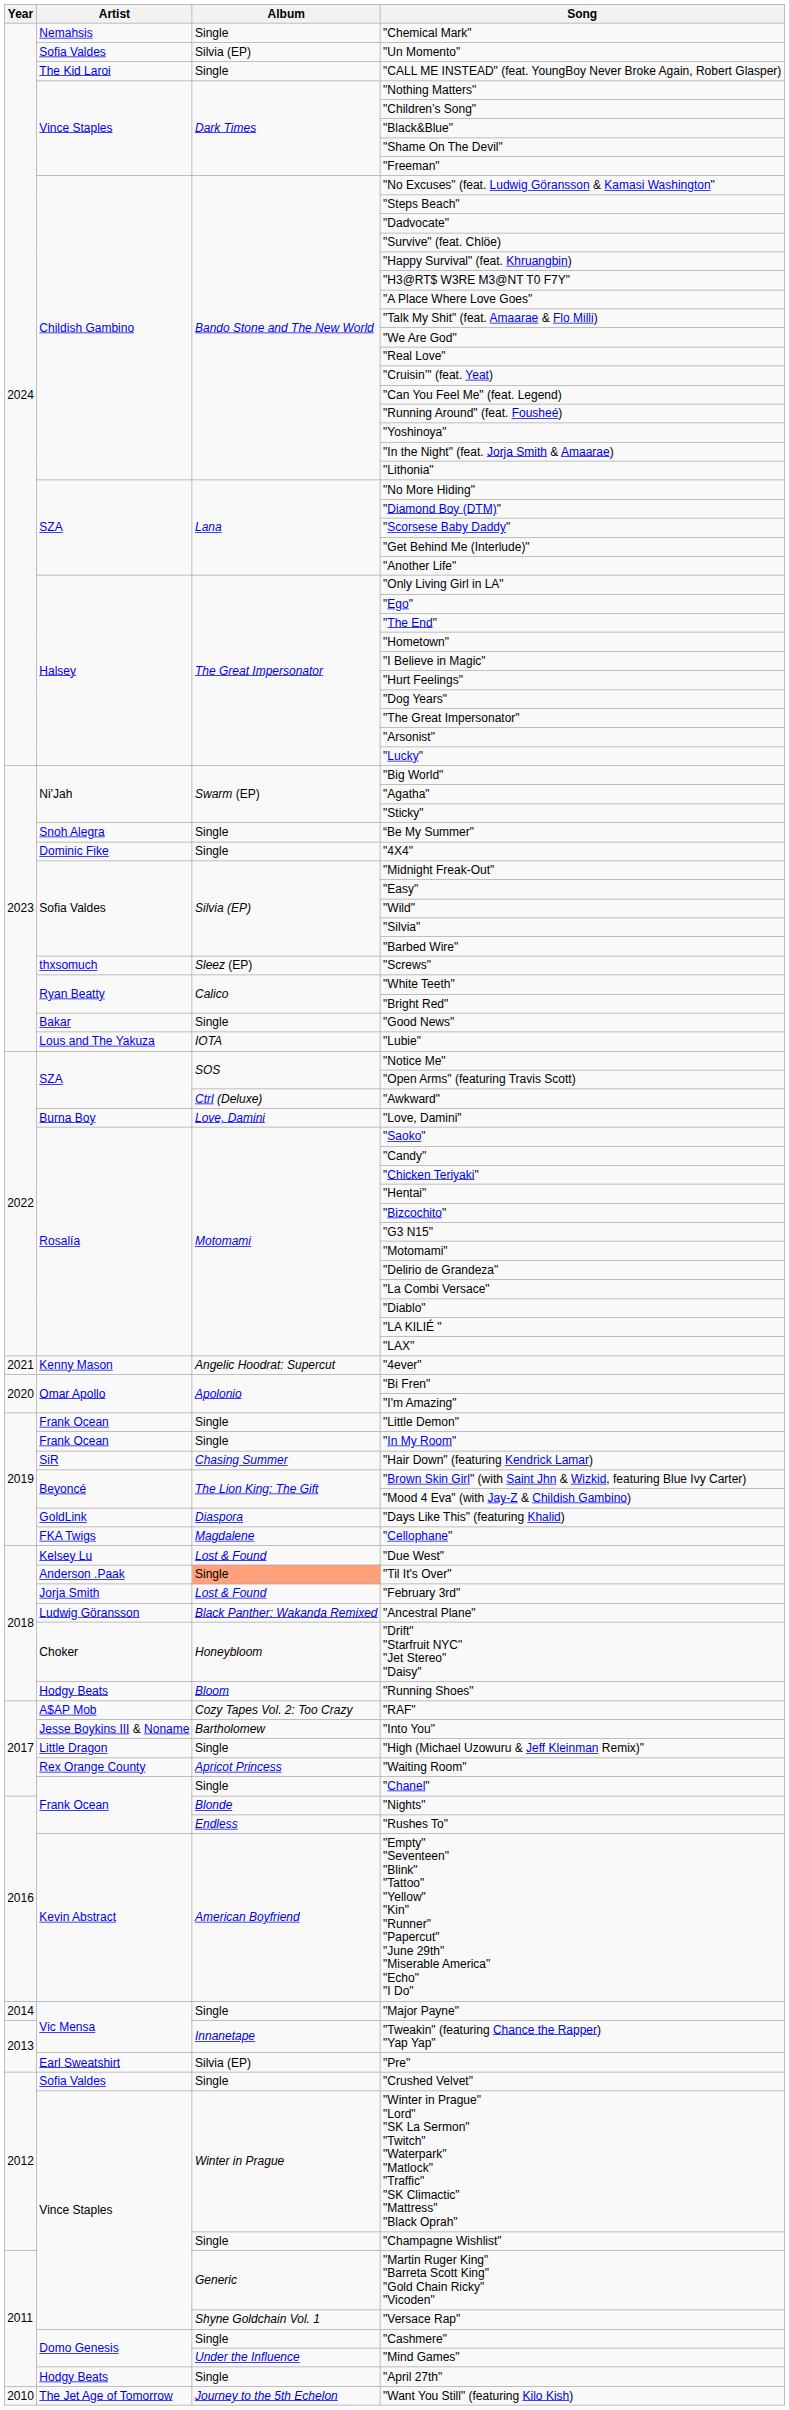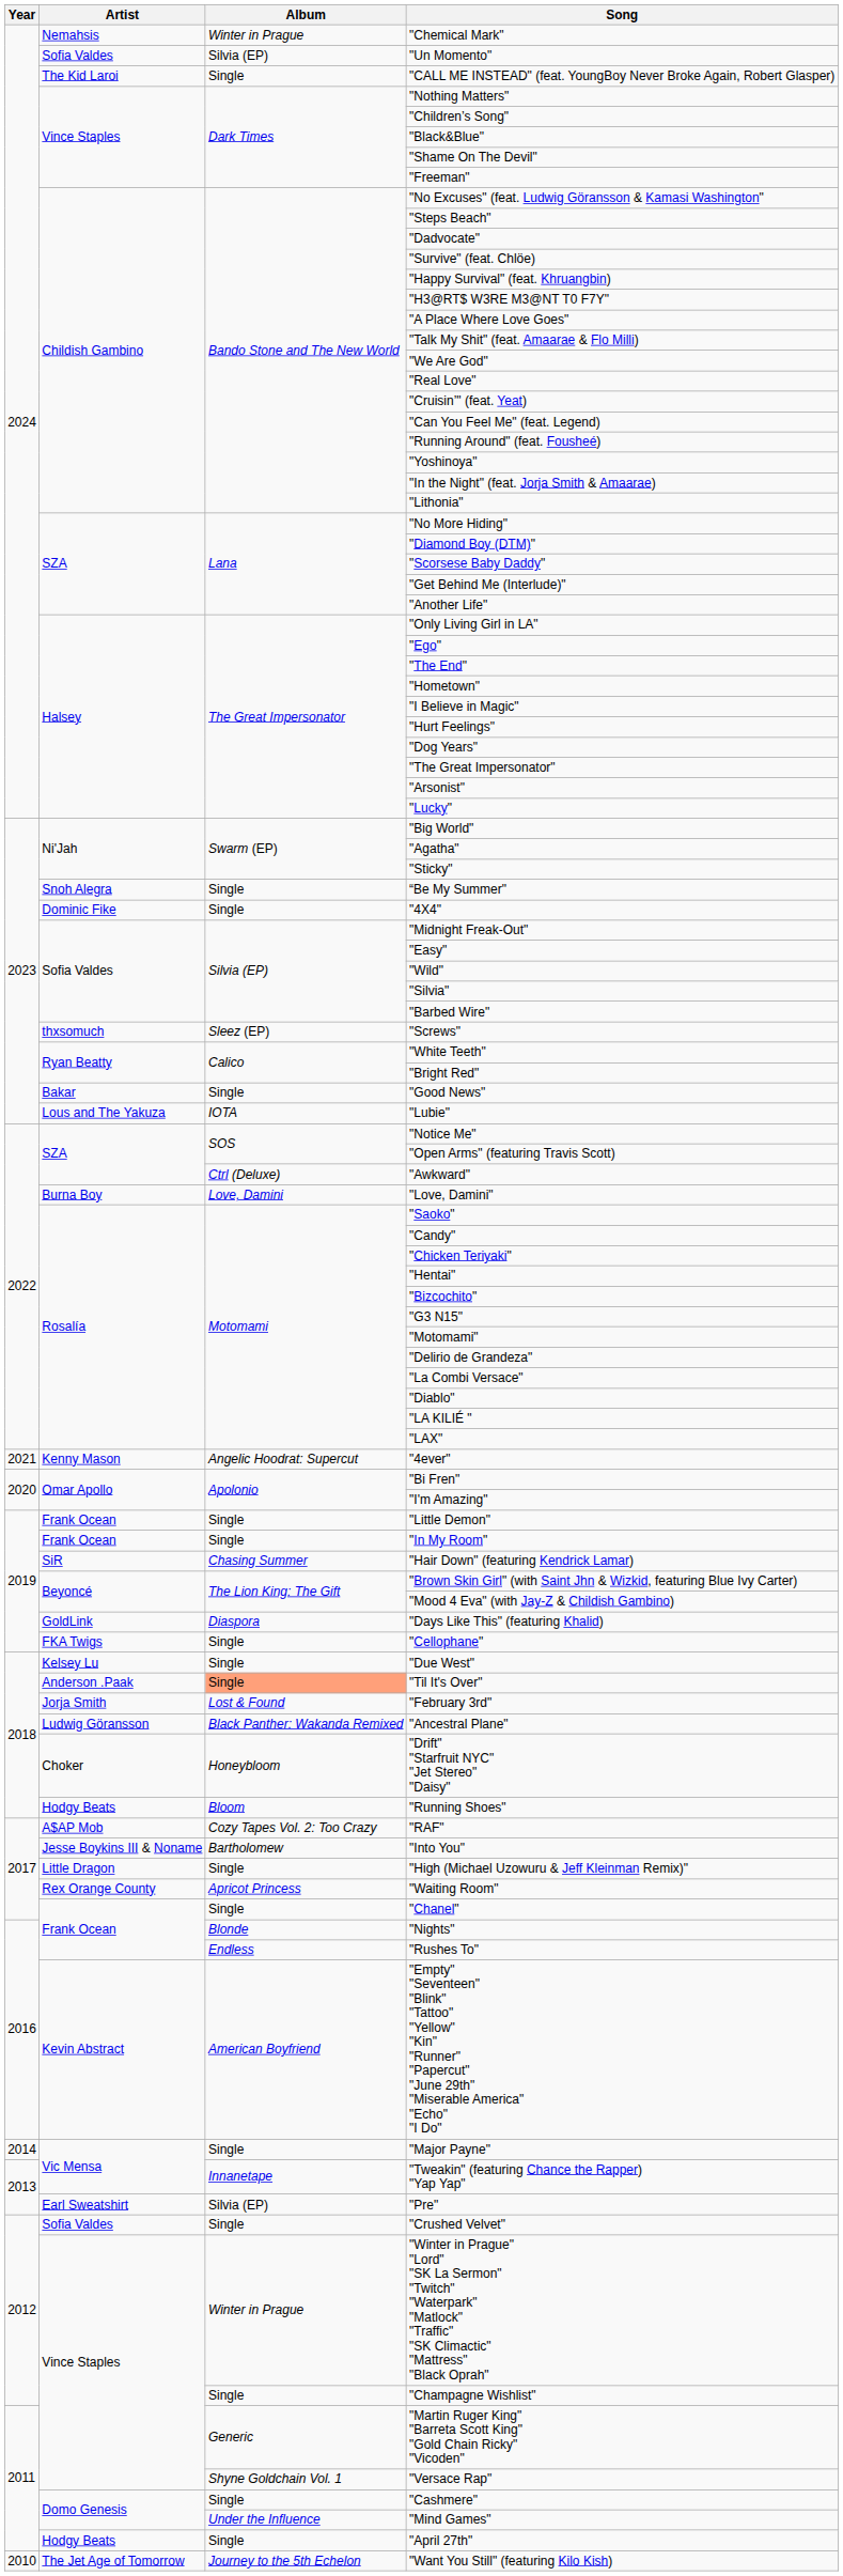 <table class="wikitable">
 <tr>
 <th>Year</th>
 <th>Artist</th>
 <th>Album</th>
 <th>Song</th>
 </tr>
 <tr>
 <td rowspan="39">2024</td>
 <td><a href='#'>Nemahsis</a></td>
-<td>Single</td>
+<td><em>Winter in Prague</em></td>
 <td>"Chemical Mark"</td>
 </tr>
 <tr>
 <td><a href='#'>Sofia Valdes</a></td>
 <td>Silvia (EP)</td>
 <td>"Un Momento"</td>
 </tr>
 <tr>
 <td><a href='#'>The Kid Laroi</a></td>
 <td>Single</td>
 <td>"CALL ME INSTEAD" (feat. YoungBoy Never Broke Again, Robert Glasper)</td>
 </tr>
 <tr>
 <td rowspan="5"><a href='#'>Vince Staples</a></td>
 <td rowspan="5"><a href='#'><em>Dark Times</em></a></td>
 <td>"Nothing Matters"</td>
 </tr>
 <tr>
 <td>"Children’s Song"</td>
 </tr>
 <tr>
 <td>"Black&Blue"</td>
 </tr>
 <tr>
 <td>"Shame On The Devil"</td>
 </tr>
 <tr>
 <td>"Freeman"</td>
 </tr>
 <tr>
 <td rowspan="16"><a href='#'>Childish Gambino</a></td>
 <td rowspan="16"><a href='#'><em>Bando Stone and The New World</em></a></td>
 <td>"No Excuses" (feat. <a href='#'>Ludwig Göransson</a> & <a href='#'>Kamasi Washington</a>"</td>
 </tr>
 <tr>
 <td>"Steps Beach"</td>
 </tr>
 <tr>
 <td>"Dadvocate"</td>
 </tr>
 <tr>
 <td>"Survive" (feat. Chlöe)</td>
 </tr>
 <tr>
 <td>"Happy Survival" (feat. <a href='#'>Khruangbin</a>)</td>
 </tr>
 <tr>
 <td>"H3@RT$ W3RE M3@NT T0 F7Y"</td>
 </tr>
 <tr>
 <td>"A Place Where Love Goes"</td>
 </tr>
 <tr>
 <td>"Talk My Shit" (feat. <a href='#'>Amaarae</a> & <a href='#'>Flo Milli</a>)</td>
 </tr>
 <tr>
 <td>"We Are God"</td>
 </tr>
 <tr>
 <td>"Real Love"</td>
 </tr>
 <tr>
 <td>"Cruisin’" (feat. <a href='#'>Yeat</a>)</td>
 </tr>
 <tr>
 <td>"Can You Feel Me" (feat. Legend)</td>
 </tr>
 <tr>
 <td>"Running Around" (feat. <a href='#'>Fousheé</a>)</td>
 </tr>
 <tr>
 <td>"Yoshinoya"</td>
 </tr>
 <tr>
 <td>"In the Night" (feat. <a href='#'>Jorja Smith</a> & <a href='#'>Amaarae</a>)</td>
 </tr>
 <tr>
 <td>"Lithonia"</td>
 </tr>
 <tr>
 <td rowspan="5"><a href='#'>SZA</a></td>
 <td rowspan="5"><em><a href='#'>Lana</a></em></td>
 <td>"No More Hiding"</td>
 </tr>
 <tr>
 <td>"<a href='#'>Diamond Boy (DTM)</a>"</td>
 </tr>
 <tr>
 <td>"<a href='#'>Scorsese Baby Daddy</a>"</td>
 </tr>
 <tr>
 <td>"Get Behind Me (Interlude)"</td>
 </tr>
 <tr>
 <td>"Another Life"</td>
 </tr>
 <tr>
 <td rowspan="10"><a href='#'>Halsey</a></td>
 <td rowspan="10"><em><a href='#'>The Great Impersonator</a></em></td>
 <td>"Only Living Girl in LA"</td>
 </tr>
 <tr>
 <td>"<a href='#'>Ego</a>"</td>
 </tr>
 <tr>
 <td>"<a href='#'>The End</a>"</td>
 </tr>
 <tr>
 <td>"Hometown"</td>
 </tr>
 <tr>
 <td>"I Believe in Magic"</td>
 </tr>
 <tr>
 <td>"Hurt Feelings"</td>
 </tr>
 <tr>
 <td>"Dog Years"</td>
 </tr>
 <tr>
 <td>"The Great Impersonator"</td>
 </tr>
 <tr>
 <td>"Arsonist"</td>
 </tr>
 <tr>
 <td>"<a href='#'>Lucky</a>"</td>
 </tr>
 <tr>
 <td rowspan="15">2023</td>
 <td rowspan="3">Ni'Jah</td>
 <td rowspan="3"><em>Swarm</em> (EP)</td>
 <td>"Big World"</td>
 </tr>
 <tr>
 <td>"Agatha"</td>
 </tr>
 <tr>
 <td>"Sticky"</td>
 </tr>
 <tr>
 <td><a href='#'>Snoh Alegra</a></td>
 <td>Single</td>
 <td>“Be My Summer"</td>
 </tr>
 <tr>
 <td><a href='#'>Dominic Fike</a></td>
 <td>Single</td>
 <td>"4X4"</td>
 </tr>
 <tr>
 <td rowspan="5">Sofia Valdes</td>
 <td rowspan="5"><em>Silvia (EP)</em></td>
 <td>"Midnight Freak-Out"</td>
 </tr>
 <tr>
 <td>"Easy"</td>
 </tr>
 <tr>
 <td>"Wild"</td>
 </tr>
 <tr>
 <td>"Silvia"</td>
 </tr>
 <tr>
 <td>"Barbed Wire"</td>
 </tr>
 <tr>
 <td><a href='#'>thxsomuch</a></td>
 <td><em>Sleez</em> (EP)</td>
 <td>"Screws"</td>
 </tr>
 <tr>
 <td rowspan="2"><a href='#'>Ryan Beatty</a></td>
 <td rowspan="2"><em>Calico</em></td>
 <td>"White Teeth"</td>
 </tr>
 <tr>
 <td>"Bright Red"</td>
 </tr>
 <tr>
 <td><a href='#'>Bakar</a></td>
 <td>Single</td>
 <td>"Good News"</td>
 </tr>
 <tr>
 <td><a href='#'>Lous and The Yakuza</a></td>
 <td><em>IOTA</em></td>
 <td>"Lubie"</td>
 </tr>
 <tr>
 <td rowspan="16">2022</td>
 <td rowspan="3"><a href='#'>SZA</a></td>
 <td rowspan="2"><em>SOS</em></td>
 <td>"Notice Me"</td>
 </tr>
 <tr>
 <td>"Open Arms" (featuring Travis Scott)</td>
 </tr>
 <tr>
 <td><em><a href='#'>Ctrl</a> (Deluxe)</em></td>
 <td>"Awkward"</td>
 </tr>
 <tr>
 <td><a href='#'>Burna Boy</a></td>
 <td><em><a href='#'>Love, Damini</a></em></td>
 <td>"Love, Damini"</td>
 </tr>
 <tr>
 <td rowspan="12"><a href='#'>Rosalía</a></td>
 <td rowspan="12"><em><a href='#'>Motomami</a></em></td>
 <td>"<a href='#'>Saoko</a>"</td>
 </tr>
 <tr>
 <td>"Candy"</td>
 </tr>
 <tr>
 <td>"<a href='#'>Chicken Teriyaki</a>"</td>
 </tr>
 <tr>
 <td>"Hentai"</td>
 </tr>
 <tr>
 <td>"<a href='#'>Bizcochito</a>"</td>
 </tr>
 <tr>
 <td>"G3 N15"</td>
 </tr>
 <tr>
 <td>"Motomami"</td>
 </tr>
 <tr>
 <td>"Delirio de Grandeza"</td>
 </tr>
 <tr>
 <td>"La Combi Versace"</td>
 </tr>
 <tr>
 <td>"Diablo"</td>
 </tr>
 <tr>
 <td>"LA KILIÉ "</td>
 </tr>
 <tr>
 <td>"LAX"</td>
 </tr>
 <tr>
 <td>2021</td>
 <td><a href='#'>Kenny Mason</a></td>
 <td><em>Angelic Hoodrat: Supercut</em></td>
 <td>"4ever"</td>
 </tr>
 <tr>
 <td rowspan="2">2020</td>
 <td rowspan="2"><a href='#'>Omar Apollo</a></td>
 <td rowspan="2"><em><a href='#'>Apolonio</a></em></td>
 <td>"Bi Fren"</td>
 </tr>
 <tr>
 <td>"I'm Amazing"</td>
 </tr>
 <tr>
 <td rowspan="7">2019</td>
 <td><a href='#'>Frank Ocean</a></td>
 <td>Single</td>
 <td>"Little Demon"</td>
 </tr>
 <tr>
 <td><a href='#'>Frank Ocean</a></td>
 <td>Single</td>
 <td>"<a href='#'>In My Room</a>"</td>
 </tr>
 <tr>
 <td><a href='#'>SiR</a></td>
 <td><em><a href='#'>Chasing Summer</a></em></td>
 <td>"Hair Down" (featuring <a href='#'>Kendrick Lamar</a>)</td>
 </tr>
 <tr>
 <td rowspan="2"><a href='#'>Beyoncé</a></td>
 <td rowspan="2"><em><a href='#'>The Lion King: The Gift</a></em></td>
 <td>"<a href='#'>Brown Skin Girl</a>" (with <a href='#'>Saint Jhn</a> & <a href='#'>Wizkid</a>, featuring Blue Ivy Carter)</td>
 </tr>
 <tr>
 <td>"Mood 4 Eva" (with <a href='#'>Jay-Z</a> & <a href='#'>Childish Gambino</a>)</td>
 </tr>
 <tr>
 <td><a href='#'>GoldLink</a></td>
 <td><em><a href='#'>Diaspora</a></em></td>
 <td>"Days Like This" (featuring <a href='#'>Khalid</a>)</td>
 </tr>
 <tr>
 <td><a href='#'>FKA Twigs</a></td>
-<td><em><a href='#'>Magdalene</a></em></td>
+<td>Single</td>
 <td>"<a href='#'>Cellophane</a>"</td>
 </tr>
 <tr>
 <td rowspan="6” ">2018</td>
 <td><a href='#'>Kelsey Lu</a></td>
-<td><a href='#'><em>Lost & Found</em></a></td>
+<td>Single</td>
 <td>"Due West"</td>
 </tr>
 <tr>
 <td><a href='#'>Anderson .Paak</a></td>
 <td style="background: lightsalmon;">Single</td>
 <td>"Til It's Over"</td>
 </tr>
 <tr>
 <td><a href='#'>Jorja Smith</a></td>
 <td><a href='#'><em>Lost & Found</em></a></td>
 <td>"February 3rd"</td>
 </tr>
 <tr>
 <td><a href='#'>Ludwig Göransson</a></td>
 <td><em><a href='#'>Black Panther: Wakanda Remixed</a></em></td>
 <td>"Ancestral Plane"</td>
 </tr>
 <tr>
 <td>Choker</td>
 <td><em>Honeybloom</em></td>
 <td>"Drift"<br>"Starfruit NYC"<br>"Jet Stereo"<br>"Daisy"</td>
 </tr>
 <tr>
 <td><a href='#'>Hodgy Beats</a></td>
 <td><a href='#'><em>Bloom</em></a></td>
 <td>"Running Shoes"</td>
 </tr>
 <tr>
 <td rowspan="5">2017</td>
 <td><a href='#'>A$AP Mob</a></td>
 <td><em>Cozy Tapes Vol. 2: Too Crazy</em></td>
 <td>"RAF"</td>
 </tr>
 <tr>
 <td><a href='#'>Jesse Boykins III</a> & <a href='#'>Noname</a></td>
 <td><em>Bartholomew</em></td>
 <td>"Into You"</td>
 </tr>
 <tr>
 <td><a href='#'>Little Dragon</a></td>
 <td>Single</td>
 <td>"High (Michael Uzowuru & <a href='#'>Jeff Kleinman</a> Remix)"</td>
 </tr>
 <tr>
 <td><a href='#'>Rex Orange County</a></td>
 <td><em><a href='#'>Apricot Princess</a></em></td>
 <td>"Waiting Room"</td>
 </tr>
 <tr>
 <td rowspan="3"><a href='#'>Frank Ocean</a></td>
 <td>Single</td>
 <td>"<a href='#'>Chanel</a>"</td>
 </tr>
 <tr>
 <td rowspan="3">2016</td>
 <td><a href='#'><em>Blonde</em></a></td>
 <td>"Nights"</td>
 </tr>
 <tr>
 <td><a href='#'><em>Endless</em></a></td>
 <td>"Rushes To"</td>
 </tr>
 <tr>
 <td><a href='#'>Kevin Abstract</a></td>
 <td><a href='#'><em>American Boyfriend</em></a></td>
 <td>"Empty"<br>"Seventeen"<br>"Blink"<br>"Tattoo"<br>"Yellow"<br>"Kin"<br>"Runner"<br>"Papercut"<br>"June 29th"<br>"Miserable America"<br>"Echo"<br>"I Do"</td>
 </tr>
 <tr>
 <td>2014</td>
 <td rowspan="2"><a href='#'>Vic Mensa</a></td>
 <td>Single</td>
 <td>"Major Payne"</td>
 </tr>
 <tr>
 <td rowspan="2">2013</td>
 <td><em><a href='#'>Innanetape</a></em></td>
 <td>"Tweakin" (featuring <a href='#'>Chance the Rapper</a>)<br>"Yap Yap"</td>
 </tr>
 <tr>
 <td><a href='#'>Earl Sweatshirt</a></td>
 <td>Silvia (EP)</td>
 <td>"Pre"</td>
 </tr>
 <tr>
 <td rowspan="3">2012</td>
 <td><a href='#'>Sofia Valdes</a></td>
 <td>Single</td>
 <td>"Crushed Velvet"</td>
 </tr>
 <tr>
 <td rowspan="4">Vince Staples</td>
 <td><em>Winter in Prague</em></td>
 <td>"Winter in Prague"<br>"Lord"<br>"SK La Sermon"<br>"Twitch"<br>"Waterpark"<br>"Matlock"<br>"Traffic"<br>"SK Climactic"<br>"Mattress"<br>"Black Oprah"</td>
 </tr>
 <tr>
 <td>Single</td>
 <td>"Champagne Wishlist"</td>
 </tr>
 <tr>
 <td rowspan="5">2011</td>
 <td><em>Generic</em></td>
 <td>"Martin Ruger King"<br>"Barreta Scott King"<br>"Gold Chain Ricky"<br>"Vicoden"</td>
 </tr>
 <tr>
 <td><em>Shyne Goldchain Vol. 1</em></td>
 <td>"Versace Rap"</td>
 </tr>
 <tr>
 <td rowspan="2"><a href='#'>Domo Genesis</a></td>
 <td>Single</td>
 <td>"Cashmere"</td>
 </tr>
 <tr>
 <td><a href='#'><em>Under the Influence</em></a></td>
 <td>"Mind Games"</td>
 </tr>
 <tr>
 <td><a href='#'>Hodgy Beats</a></td>
 <td>Single</td>
 <td>"April 27th"</td>
 </tr>
 <tr>
 <td>2010</td>
 <td><a href='#'>The Jet Age of Tomorrow</a></td>
 <td><em><a href='#'>Journey to the 5th Echelon</a></em></td>
 <td>"Want You Still" (featuring <a href='#'>Kilo Kish</a>)</td>
 </tr>
 </table>
